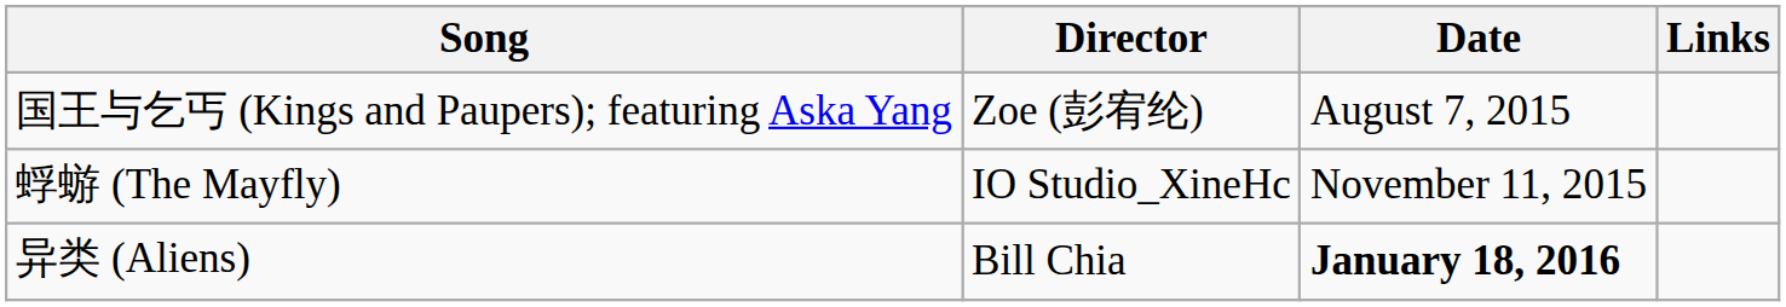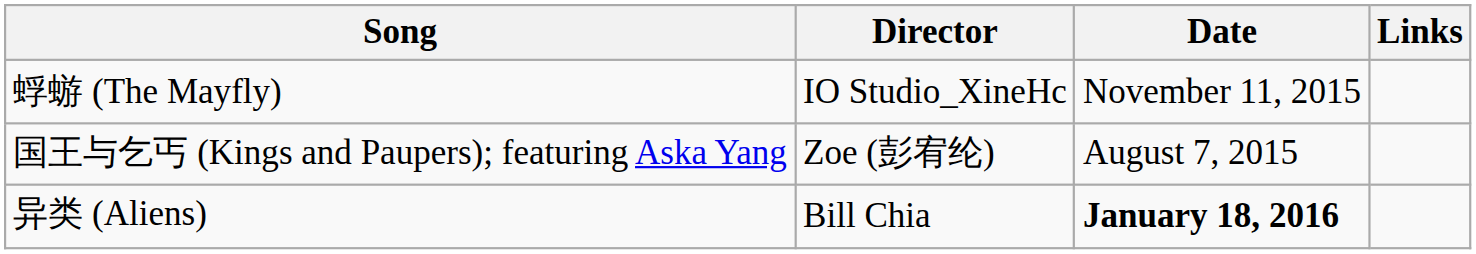 <table class="wikitable">
 <tr>
 <th>Song</th>
 <th>Director</th>
 <th>Date</th>
 <th>Links</th>
 </tr>
 <tr>
+<td>蜉蝣 (The Mayfly)</td>
+<td>IO Studio_XineHc</td>
+<td>November 11, 2015</td>
+<td></td>
+</tr>
+<tr>
 <td>国王与乞丐 (Kings and Paupers); featuring <a href='#'>Aska Yang</a></td>
 <td>Zoe (彭宥纶)</td>
 <td>August 7, 2015</td>
-<td></td>
-</tr>
-<tr>
-<td>蜉蝣 (The Mayfly)</td>
-<td>IO Studio_XineHc</td>
-<td>November 11, 2015</td>
 <td></td>
 </tr>
 <tr>
 <td>异类 (Aliens)</td>
 <td>Bill Chia </td>
 <td><strong>January 18, 2016</strong></td>
 <td></td>
 </tr>
 </table>
